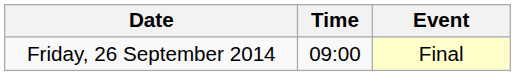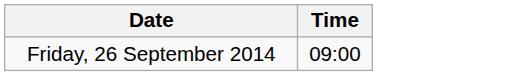 <table class = "wikitable" style="text-align:center;">
 <tr>
 <th width=220>Date</th>
 <th width=50>Time</th>
-<th width=100>Event</th>
 </tr>
 <tr>
 <td>Friday, 26 September 2014</td>
 <td>09:00</td>
-<td bgcolor=ffffcc>Final</td>
 </tr>
 </table>
